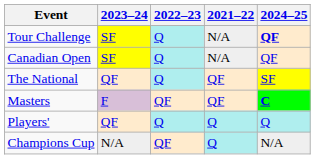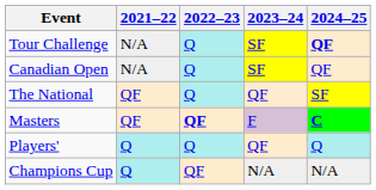 <table class="wikitable" border="1">
 <tr>
 <th>Event</th>
+<th><a href='#'>2021–22</a></th>
+<th><a href='#'>2022–23</a></th>
 <th><a href='#'>2023–24</a></th>
-<th><a href='#'>2022–23</a></th>
-<th><a href='#'>2021–22</a></th>
 <th><a href='#'>2024–25</a></th>
 </tr>
 <tr>
 <td><a href='#'>Tour Challenge</a></td>
+<td style="background:#EFEFEF;">N/A</td>
+<td style="background:#afeeee;"><a href='#'>Q</a></td>
 <td style="background:yellow;"><a href='#'>SF</a></td>
-<td style="background:#afeeee;"><a href='#'>Q</a></td>
-<td style="background:#EFEFEF;">N/A</td>
 <td style="background:#ffebcd;"><strong><a href='#'>QF</a></strong></td>
 </tr>
 <tr>
 <td><a href='#'>Canadian Open</a></td>
+<td style="background:#EFEFEF;">N/A</td>
+<td style="background:#afeeee;"><a href='#'>Q</a></td>
 <td style="background:yellow;"><a href='#'>SF</a></td>
-<td style="background:#afeeee;"><a href='#'>Q</a></td>
-<td style="background:#EFEFEF;">N/A</td>
 <td style="background:#ffebcd;"><a href='#'>QF</a></td>
 </tr>
 <tr>
 <td><a href='#'>The National</a></td>
 <td style="background:#ffebcd;"><a href='#'>QF</a></td>
 <td style="background:#afeeee;"><a href='#'>Q</a></td>
 <td style="background:#ffebcd;"><a href='#'>QF</a></td>
 <td style="background:yellow;"><a href='#'>SF</a></td>
 </tr>
 <tr>
 <td><a href='#'>Masters</a></td>
+<td style="background:#ffebcd;"><a href='#'>QF</a></td>
+<td style="background:#ffebcd;"><strong><a href='#'>QF</a></strong></td>
 <td style="background:thistle;"><a href='#'>F</a></td>
-<td style="background:#ffebcd;"><a href='#'>QF</a></td>
-<td style="background:#ffebcd;"><a href='#'>QF</a></td>
 <td style="background:#00ff00;"><strong><a href='#'>C</a></strong></td>
 </tr>
 <tr>
 <td><a href='#'>Players'</a></td>
-<td style="background:#ffebcd;"><a href='#'>QF</a></td>
 <td style="background:#afeeee;"><a href='#'>Q</a></td>
 <td style="background:#afeeee;"><a href='#'>Q</a></td>
+<td style="background:#ffebcd;"><a href='#'>QF</a></td>
 <td style="background:#afeeee;"><a href='#'>Q</a></td>
 </tr>
 <tr>
 <td><a href='#'>Champions Cup</a></td>
+<td style="background:#afeeee;"><a href='#'>Q</a></td>
+<td style="background:#ffebcd;"><a href='#'>QF</a></td>
 <td style="background:#EFEFEF;">N/A</td>
-<td style="background:#ffebcd;"><a href='#'>QF</a></td>
-<td style="background:#afeeee;"><a href='#'>Q</a></td>
 <td style="background:#EFEFEF;">N/A</td>
 </tr>
 </table>
